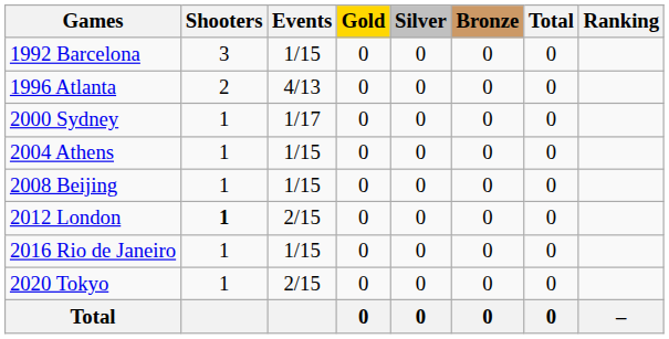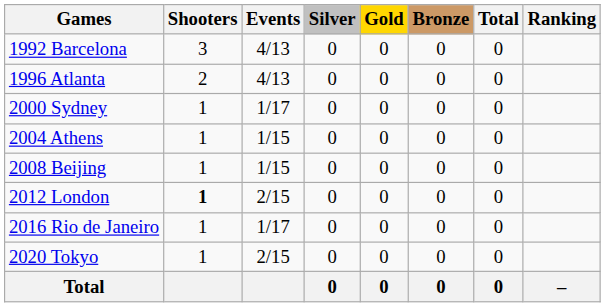 <table class="wikitable sortable" style="text-align:center">
 <tr>
 <th>Games</th>
 <th>Shooters</th>
 <th>Events</th>
+<th style="background-color:silver;">Silver</th>
 <th style="background-color:gold;">Gold</th>
-<th style="background-color:silver;">Silver</th>
 <th style="background-color:#c96;">Bronze</th>
 <th>Total</th>
 <th>Ranking</th>
 </tr>
 <tr>
 <td align=left><a href='#'>1992 Barcelona</a></td>
 <td>3</td>
-<td>1/15</td>
+<td>4/13</td>
 <td>0</td>
 <td>0</td>
 <td>0</td>
 <td>0</td>
 <td></td>
 </tr>
 <tr>
 <td align=left><a href='#'>1996 Atlanta</a></td>
 <td>2</td>
 <td>4/13</td>
 <td>0</td>
 <td>0</td>
 <td>0</td>
 <td>0</td>
 <td></td>
 </tr>
 <tr>
 <td align=left><a href='#'>2000 Sydney</a></td>
 <td>1</td>
 <td>1/17</td>
 <td>0</td>
 <td>0</td>
 <td>0</td>
 <td>0</td>
 <td></td>
 </tr>
 <tr>
 <td align=left><a href='#'>2004 Athens</a></td>
 <td>1</td>
 <td>1/15</td>
 <td>0</td>
 <td>0</td>
 <td>0</td>
 <td>0</td>
 <td></td>
 </tr>
 <tr>
 <td align=left><a href='#'>2008 Beijing</a></td>
 <td>1</td>
 <td>1/15</td>
 <td>0</td>
 <td>0</td>
 <td>0</td>
 <td>0</td>
 <td></td>
 </tr>
 <tr>
 <td align=left><a href='#'>2012 London</a></td>
 <td><strong>1</strong></td>
 <td>2/15</td>
 <td>0</td>
 <td>0</td>
 <td>0</td>
 <td>0</td>
 <td></td>
 </tr>
 <tr>
 <td align=left><a href='#'>2016 Rio de Janeiro</a></td>
 <td>1</td>
-<td>1/15</td>
+<td>1/17</td>
 <td>0</td>
 <td>0</td>
 <td>0</td>
 <td>0</td>
 <td></td>
 </tr>
 <tr>
 <td align=left><a href='#'>2020 Tokyo</a></td>
 <td>1</td>
 <td>2/15</td>
 <td>0</td>
 <td>0</td>
 <td>0</td>
 <td>0</td>
 <td></td>
 </tr>
 <tr>
 <th>Total</th>
 <th></th>
 <th></th>
 <th>0</th>
 <th>0</th>
 <th>0</th>
 <th>0</th>
 <th>–</th>
 </tr>
 </table>
